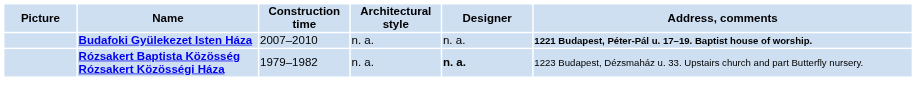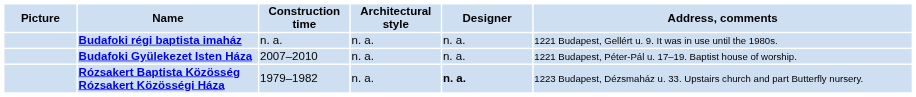 <table width="100%">
 <tr>
 <th bgcolor="#CEDFF2" width="8%">Picture</th>
 <th bgcolor="#CEDFF2" width="20%">Name</th>
 <th bgcolor="#CEDFF2" width="10%">Construction time</th>
 <th bgcolor="#CEDFF2" width="10%">Architectural style</th>
 <th bgcolor="#CEDFF2" width="10%">Designer</th>
 <th bgcolor="#CEDFF2" width="42%">Address, comments</th>
 </tr>
 <tr>
 <td bgcolor="#CEDFF2"></td>
+<td bgcolor="#CEDFF2"><strong><a href='#'>Budafoki régi baptista imaház</a></strong></td>
+<td bgcolor="#CEDFF2">n. a.</td>
+<td bgcolor="#CEDFF2">n. a.</td>
+<td bgcolor="#CEDFF2">n. a.</td>
+<td bgcolor="#CEDFF2"><small>1221 Budapest, Gellért u. 9. It was in use until the 1980s.</small></td>
+</tr>
+<tr>
+<td bgcolor="#CEDFF2"></td>
 <td bgcolor="#CEDFF2"><strong><a href='#'>Budafoki Gyülekezet Isten Háza</a></strong></td>
 <td bgcolor="#CEDFF2">2007–2010</td>
 <td bgcolor="#CEDFF2">n. a.</td>
 <td bgcolor="#CEDFF2">n. a.</td>
-<td bgcolor="#CEDFF2"><strong><small>1221 Budapest, Péter-Pál u. 17–19. Baptist house of worship.</small></strong></td>
+<td bgcolor="#CEDFF2"><small>1221 Budapest, Péter-Pál u. 17–19. Baptist house of worship.</small></td>
 </tr>
 <tr>
 <td bgcolor="#CEDFF2"></td>
 <td bgcolor="#CEDFF2"><strong><a href='#'>Rózsakert Baptista Közösség Rózsakert Közösségi Háza</a></strong></td>
 <td bgcolor="#CEDFF2">1979–1982</td>
 <td bgcolor="#CEDFF2">n. a.</td>
 <td bgcolor="#CEDFF2"><strong>n. a.</strong></td>
 <td bgcolor="#CEDFF2"><small>1223 Budapest, Dézsmaház u. 33. Upstairs church and part Butterfly nursery.</small></td>
 </tr>
 </table>
